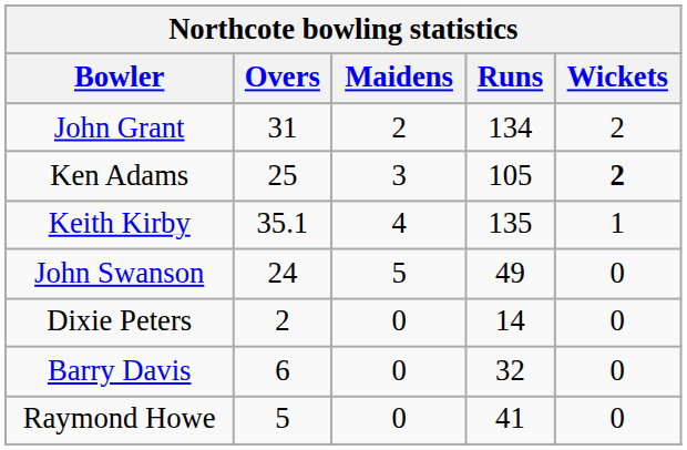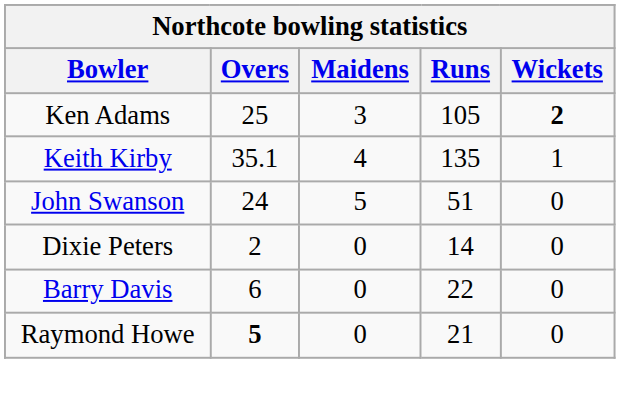 <table cellpadding="1" style="font-size:85%; border:gray solid 1px; text-align:center; width:50%;" class="wikitable">
 <tr>
 <th colspan="5">Northcote bowling statistics</th>
 </tr>
 <tr>
 <th><a href='#'>Bowler</a></th>
 <th><a href='#'>Overs</a></th>
 <th><a href='#'>Maidens</a></th>
 <th><a href='#'>Runs</a></th>
 <th><a href='#'>Wickets</a></th>
-</tr>
-<tr>
-<td><a href='#'>John Grant</a></td>
-<td>31</td>
-<td>2</td>
-<td>134</td>
-<td>2</td>
 </tr>
 <tr>
 <td>Ken Adams</td>
 <td>25</td>
 <td>3</td>
 <td>105</td>
 <td><strong>2</strong></td>
 </tr>
 <tr>
 <td><a href='#'>Keith Kirby</a></td>
 <td>35.1</td>
 <td>4</td>
 <td>135</td>
 <td>1</td>
 </tr>
 <tr>
 <td><a href='#'>John Swanson</a></td>
 <td>24</td>
 <td>5</td>
-<td>49</td>
+<td>51</td>
 <td>0</td>
 </tr>
 <tr>
 <td>Dixie Peters</td>
 <td>2</td>
 <td>0</td>
 <td>14</td>
 <td>0</td>
 </tr>
 <tr>
 <td><a href='#'>Barry Davis</a></td>
 <td>6</td>
 <td>0</td>
-<td>32</td>
+<td>22</td>
 <td>0</td>
 </tr>
 <tr>
 <td>Raymond Howe</td>
-<td>5</td>
+<td><strong>5</strong></td>
 <td>0</td>
-<td>41</td>
+<td>21</td>
 <td>0</td>
 </tr>
 </table>
